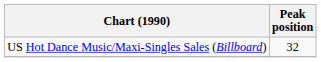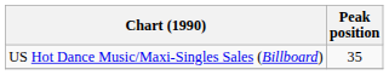 <table class="wikitable sortable">
 <tr>
 <th>Chart (1990)</th>
 <th>Peak<br>position</th>
 </tr>
 <tr>
 <td>US <a href='#'>Hot Dance Music/Maxi-Singles Sales</a> (<em><a href='#'>Billboard</a></em>)</td>
-<td align=center>32</td>
+<td align=center>35</td>
 </tr>
 <tr>
 </tr>
 </table>
